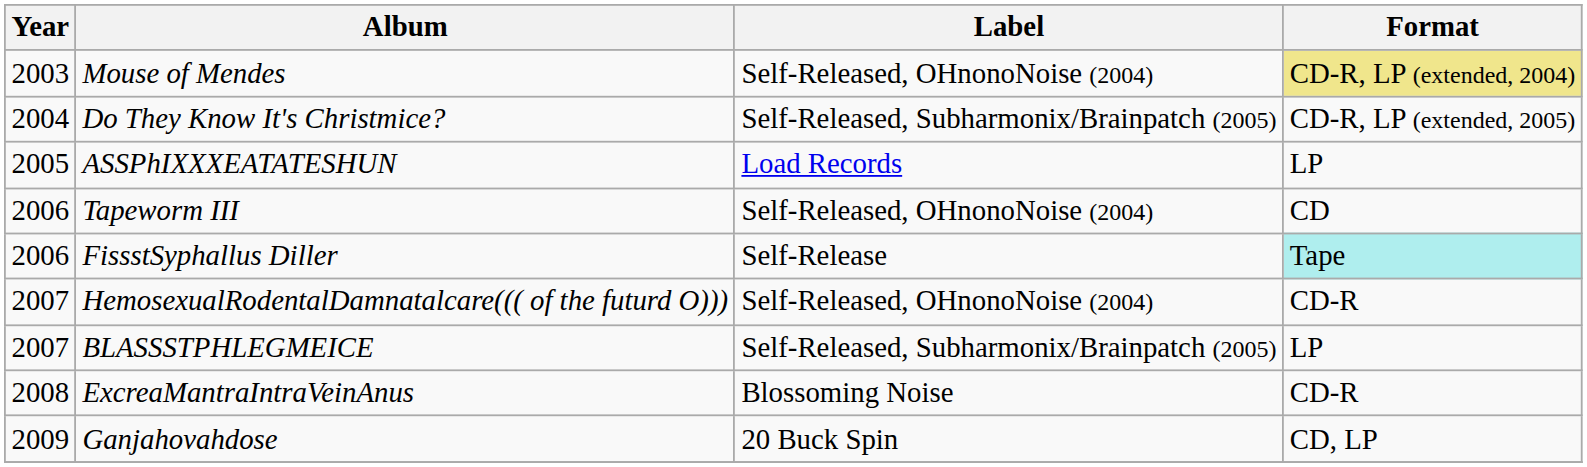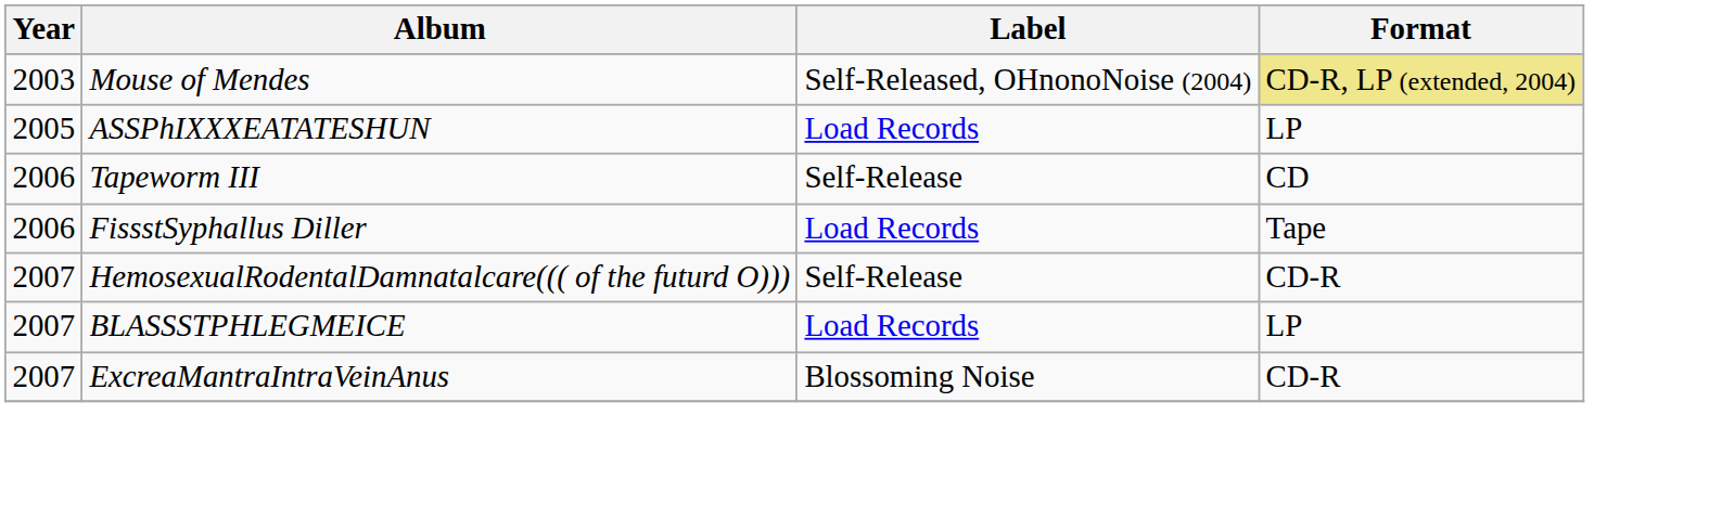 <table class="wikitable sortable">
 <tr>
 <th>Year</th>
 <th>Album</th>
 <th>Label</th>
 <th>Format</th>
 </tr>
 <tr>
 <td>2003</td>
 <td><em>Mouse of Mendes</em></td>
 <td>Self-Released, OHnonoNoise <small>(2004)</small></td>
 <td style="background: khaki;">CD-R, LP <small>(extended, 2004)</small></td>
 </tr>
 <tr>
-<td>2004</td>
-<td><em>Do They Know It's Christmice?</em></td>
-<td>Self-Released, Subharmonix/Brainpatch <small>(2005)</small></td>
-<td>CD-R, LP <small>(extended, 2005)</small></td>
-</tr>
-<tr>
 <td>2005</td>
 <td><em>ASSPhIXXXEATATESHUN</em></td>
 <td><a href='#'>Load Records</a></td>
 <td>LP</td>
 </tr>
 <tr>
 <td>2006</td>
 <td><em>Tapeworm III</em></td>
-<td>Self-Released, OHnonoNoise <small>(2004)</small></td>
+<td>Self-Release</td>
 <td>CD</td>
 </tr>
 <tr>
 <td>2006</td>
 <td><em>FissstSyphallus Diller</em></td>
-<td>Self-Release</td>
-<td style="background: paleturquoise;">Tape</td>
+<td><a href='#'>Load Records</a></td>
+<td>Tape</td>
 </tr>
 <tr>
 <td>2007</td>
 <td><em>HemosexualRodentalDamnatalcare((( of the futurd O)))</em></td>
-<td>Self-Released, OHnonoNoise <small>(2004)</small></td>
+<td>Self-Release</td>
 <td>CD-R</td>
 </tr>
 <tr>
 <td>2007</td>
 <td><em>BLASSSTPHLEGMEICE</em></td>
-<td>Self-Released, Subharmonix/Brainpatch <small>(2005)</small></td>
+<td><a href='#'>Load Records</a></td>
 <td>LP</td>
 </tr>
 <tr>
-<td>2008</td>
+<td>2007</td>
 <td><em>ExcreaMantraIntraVeinAnus</em></td>
 <td>Blossoming Noise</td>
 <td>CD-R</td>
 </tr>
 <tr>
-<td>2009</td>
-<td><em>Ganjahovahdose</em></td>
-<td>20 Buck Spin</td>
-<td>CD, LP</td>
-</tr>
-<tr>
 </tr>
 </table>
